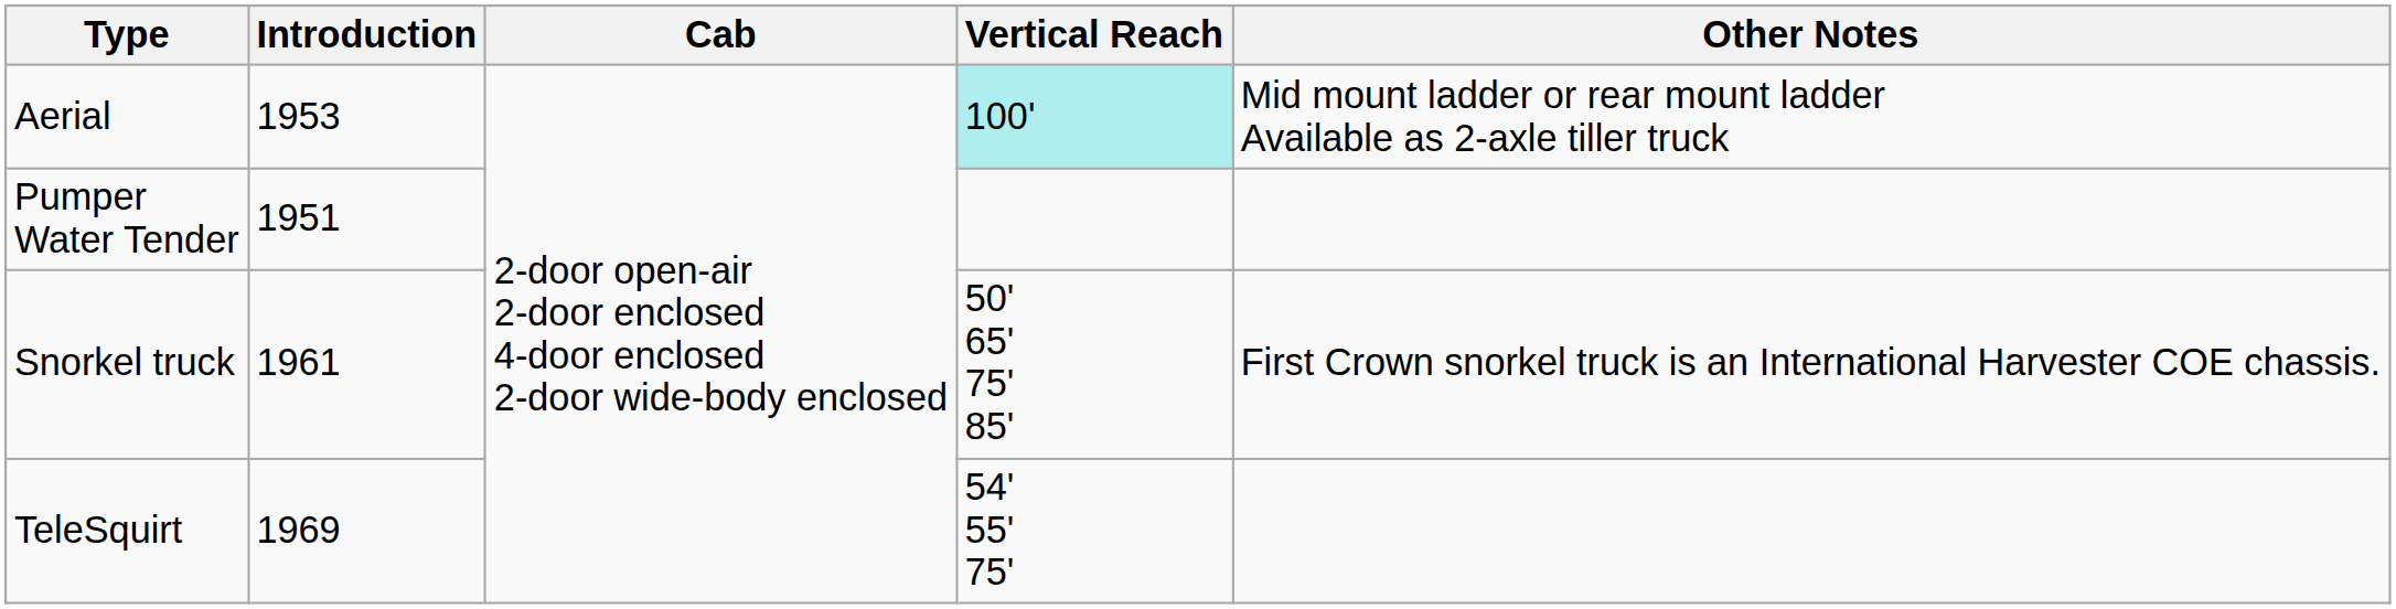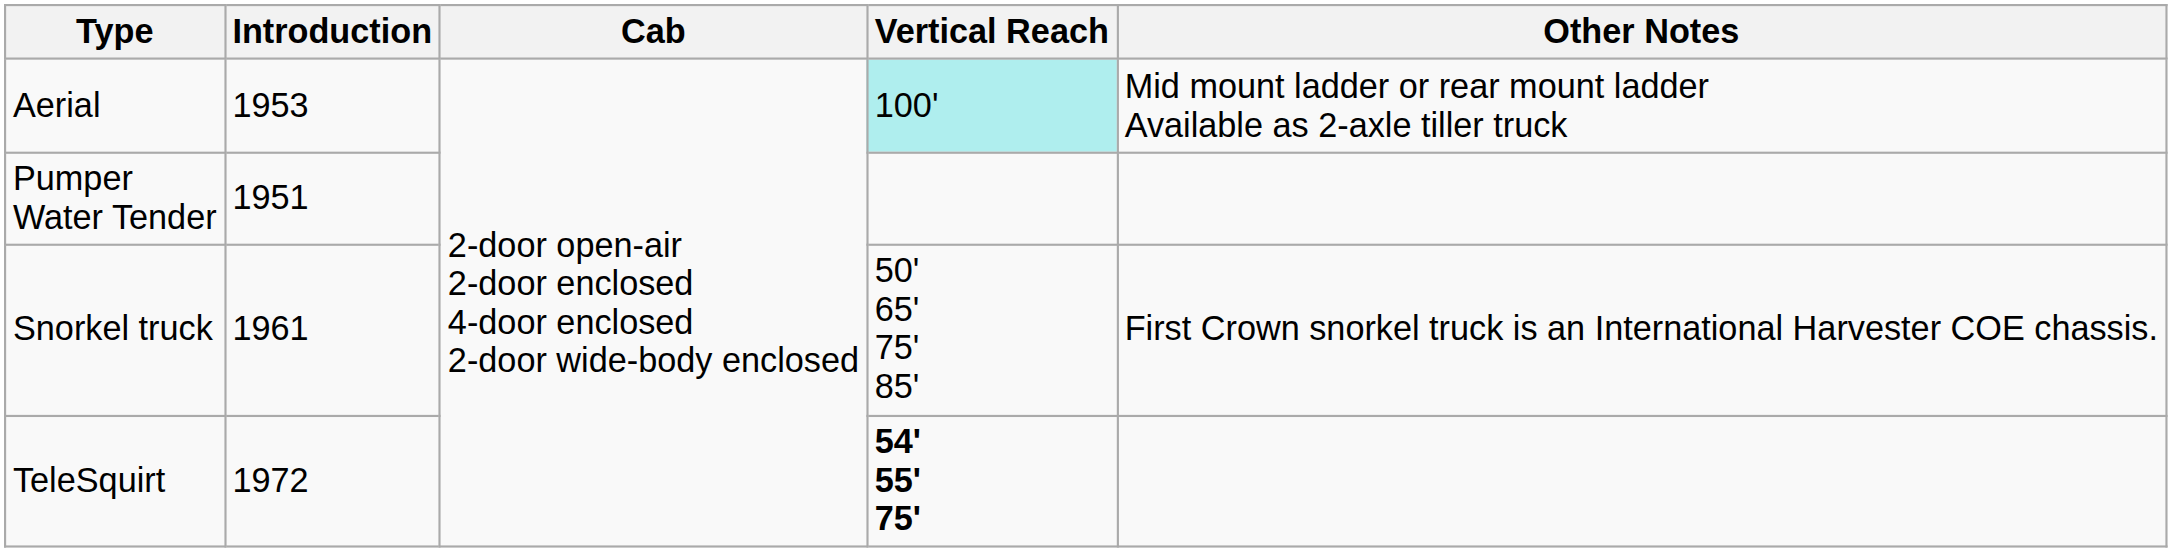 <table class="wikitable">
 <tr>
 <th>Type</th>
 <th>Introduction</th>
 <th>Cab</th>
 <th>Vertical Reach</th>
 <th>Other Notes</th>
 </tr>
 <tr>
 <td>Aerial</td>
 <td>1953</td>
 <td rowspan="4">2-door open-air<br>2-door enclosed<br>4-door enclosed<br>2-door wide-body enclosed</td>
 <td style="background: paleturquoise;">100'</td>
 <td>Mid mount ladder or rear mount ladder<br>Available as 2-axle tiller truck</td>
 </tr>
 <tr>
 <td>Pumper<br>Water Tender</td>
 <td>1951</td>
 <td></td>
 <td></td>
 </tr>
 <tr>
 <td>Snorkel truck</td>
 <td>1961</td>
 <td>50'<br>65'<br>75'<br>85'</td>
 <td>First Crown snorkel truck is an International Harvester COE chassis.</td>
 </tr>
 <tr>
 <td>TeleSquirt</td>
-<td>1969</td>
-<td>54'<br>55'<br>75'</td>
+<td>1972</td>
+<td><strong>54'<br>55'<br>75'</strong></td>
 <td></td>
 </tr>
 </table>
